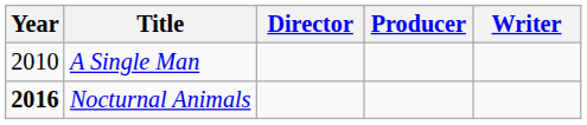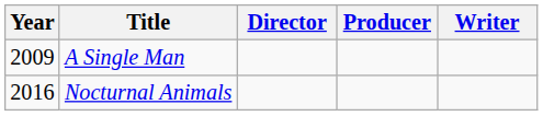 <table class="wikitable">
 <tr>
 <th>Year</th>
 <th>Title</th>
 <th width=65><a href='#'>Director</a></th>
 <th width=65><a href='#'>Producer</a></th>
 <th width=65><a href='#'>Writer</a></th>
 </tr>
 <tr>
-<td>2010</td>
+<td>2009</td>
 <td><em><a href='#'>A Single Man</a></em></td>
 <td></td>
 <td></td>
 <td></td>
 </tr>
 <tr>
-<td><strong>2016</strong></td>
+<td>2016</td>
 <td><em><a href='#'>Nocturnal Animals</a></em></td>
 <td></td>
 <td></td>
 <td></td>
 </tr>
 </table>
